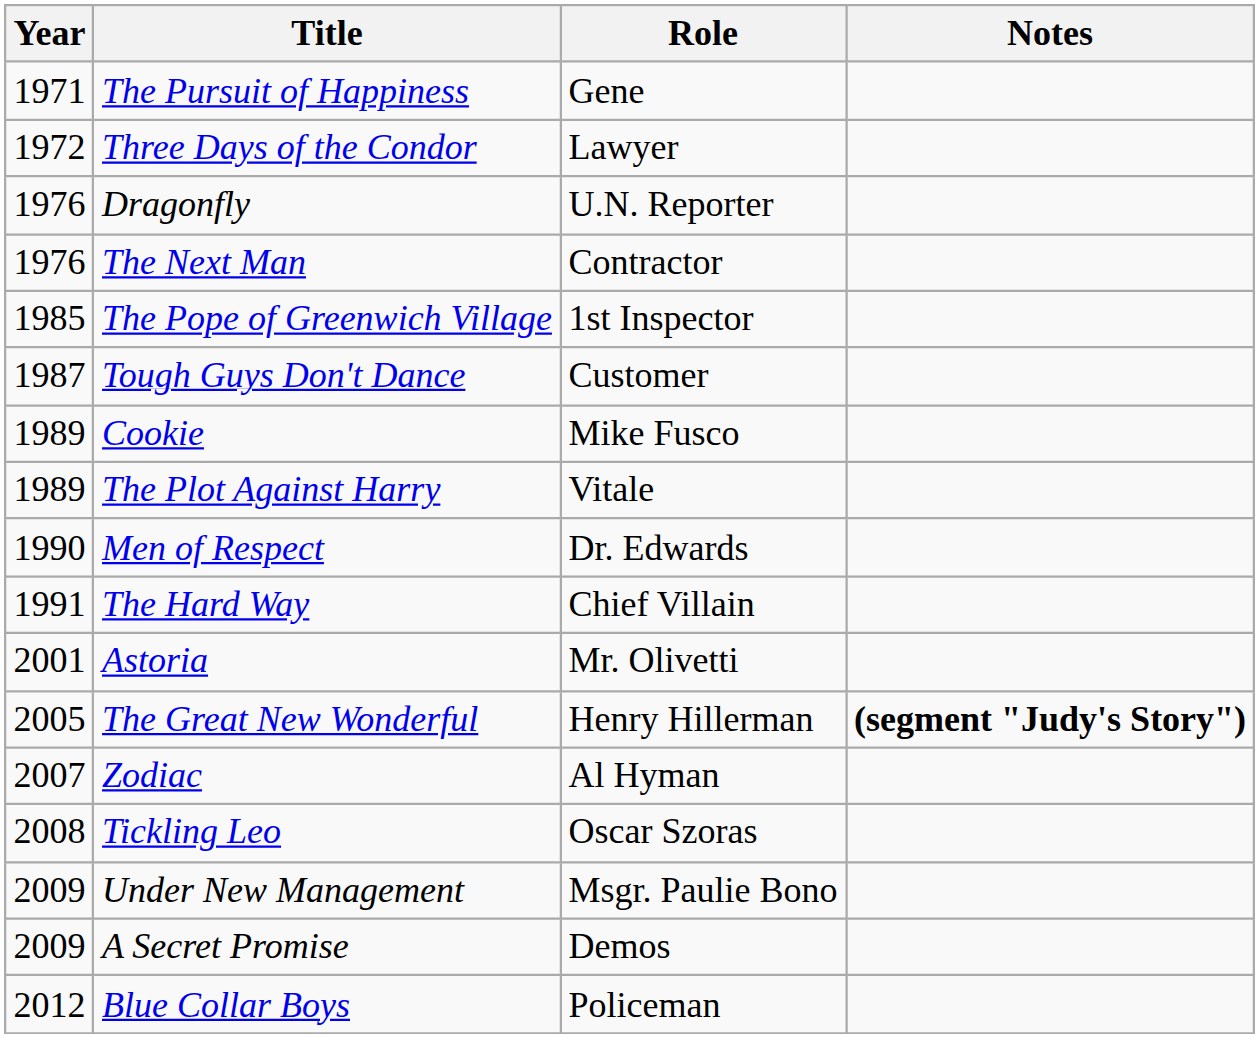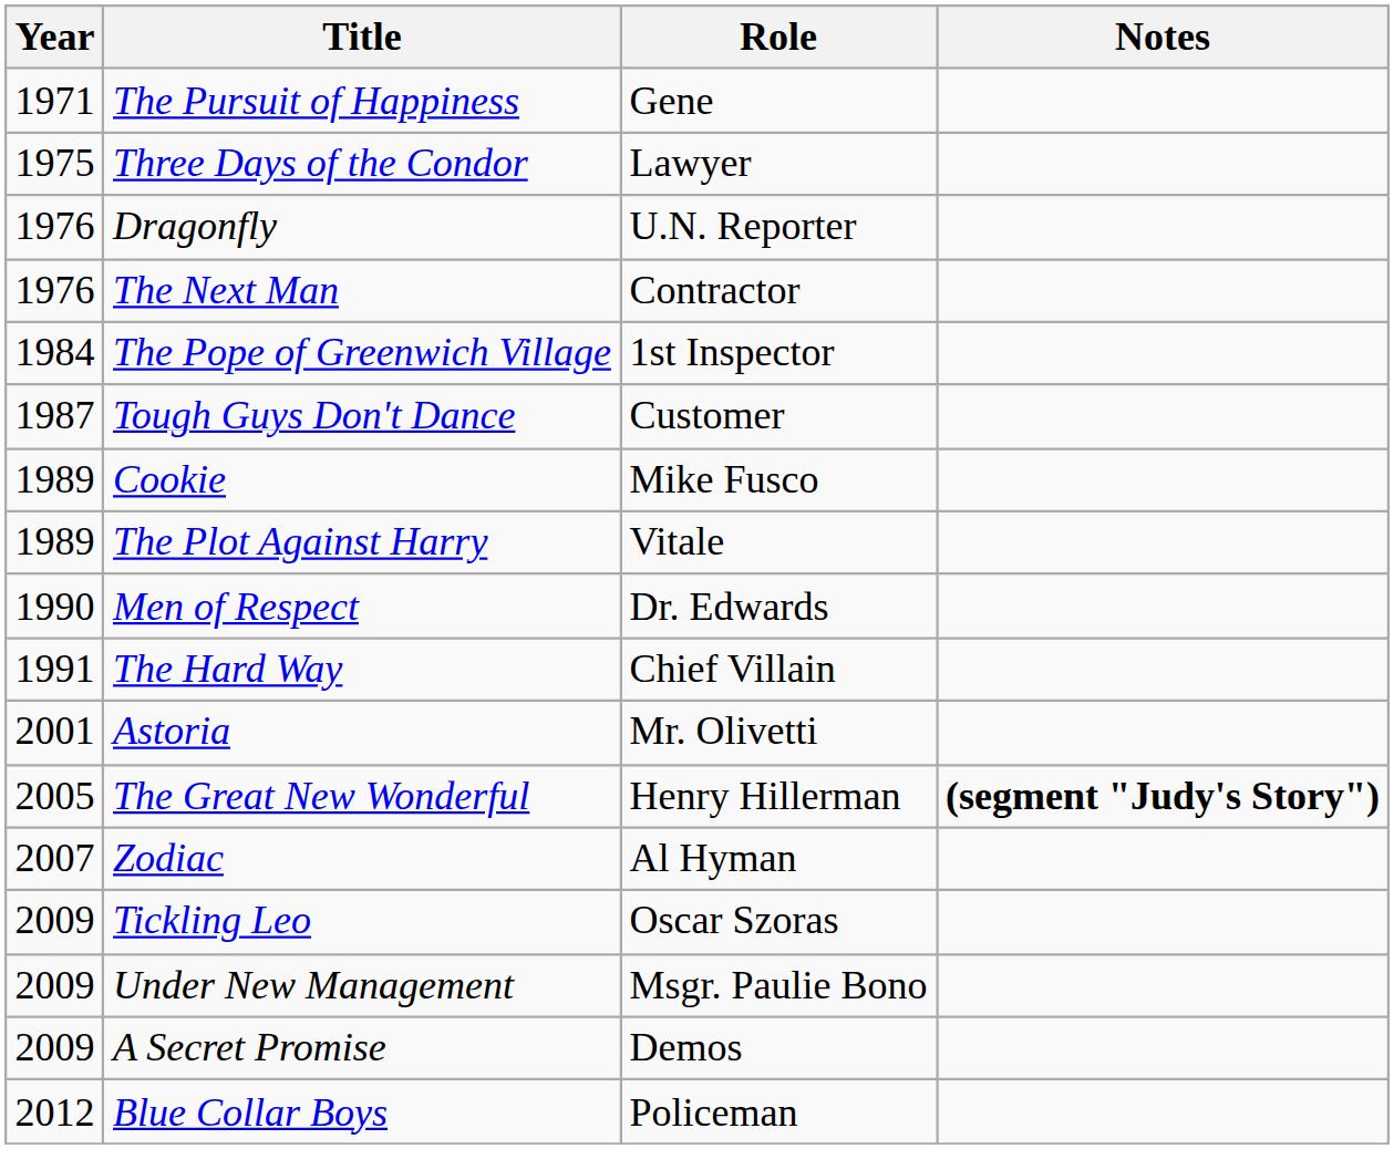 <table class="wikitable">
 <tr>
 <th>Year</th>
 <th>Title</th>
 <th>Role</th>
 <th>Notes</th>
 </tr>
 <tr>
 <td>1971</td>
 <td><em><a href='#'>The Pursuit of Happiness</a></em></td>
 <td>Gene</td>
 <td></td>
 </tr>
 <tr>
-<td>1972</td>
+<td>1975</td>
 <td><em><a href='#'>Three Days of the Condor</a></em></td>
 <td>Lawyer</td>
 <td></td>
 </tr>
 <tr>
 <td>1976</td>
 <td><em>Dragonfly</em></td>
 <td>U.N. Reporter</td>
 <td></td>
 </tr>
 <tr>
 <td>1976</td>
 <td><em><a href='#'>The Next Man</a></em></td>
 <td>Contractor</td>
 <td></td>
 </tr>
 <tr>
-<td>1985</td>
+<td>1984</td>
 <td><em><a href='#'>The Pope of Greenwich Village</a></em></td>
 <td>1st Inspector</td>
 <td></td>
 </tr>
 <tr>
 <td>1987</td>
 <td><em><a href='#'>Tough Guys Don't Dance</a></em></td>
 <td>Customer</td>
 <td></td>
 </tr>
 <tr>
 <td>1989</td>
 <td><em><a href='#'>Cookie</a></em></td>
 <td>Mike Fusco</td>
 <td></td>
 </tr>
 <tr>
 <td>1989</td>
 <td><em><a href='#'>The Plot Against Harry</a></em></td>
 <td>Vitale</td>
 <td></td>
 </tr>
 <tr>
 <td>1990</td>
 <td><em><a href='#'>Men of Respect</a></em></td>
 <td>Dr. Edwards</td>
 <td></td>
 </tr>
 <tr>
 <td>1991</td>
 <td><em><a href='#'>The Hard Way</a></em></td>
 <td>Chief Villain</td>
 <td></td>
 </tr>
 <tr>
 <td>2001</td>
 <td><em><a href='#'>Astoria</a></em></td>
 <td>Mr. Olivetti</td>
 <td></td>
 </tr>
 <tr>
 <td>2005</td>
 <td><em><a href='#'>The Great New Wonderful</a></em></td>
 <td>Henry Hillerman</td>
 <td><strong>(segment "Judy's Story")</strong></td>
 </tr>
 <tr>
 <td>2007</td>
 <td><em><a href='#'>Zodiac</a></em></td>
 <td>Al Hyman</td>
 <td></td>
 </tr>
 <tr>
-<td>2008</td>
+<td>2009</td>
 <td><em><a href='#'>Tickling Leo</a></em></td>
 <td>Oscar Szoras</td>
 <td></td>
 </tr>
 <tr>
 <td>2009</td>
 <td><em>Under New Management</em></td>
 <td>Msgr. Paulie Bono</td>
 <td></td>
 </tr>
 <tr>
 <td>2009</td>
 <td><em>A Secret Promise</em></td>
 <td>Demos</td>
 <td></td>
 </tr>
 <tr>
 <td>2012</td>
 <td><em><a href='#'>Blue Collar Boys</a></em></td>
 <td>Policeman</td>
 <td></td>
 </tr>
 </table>
